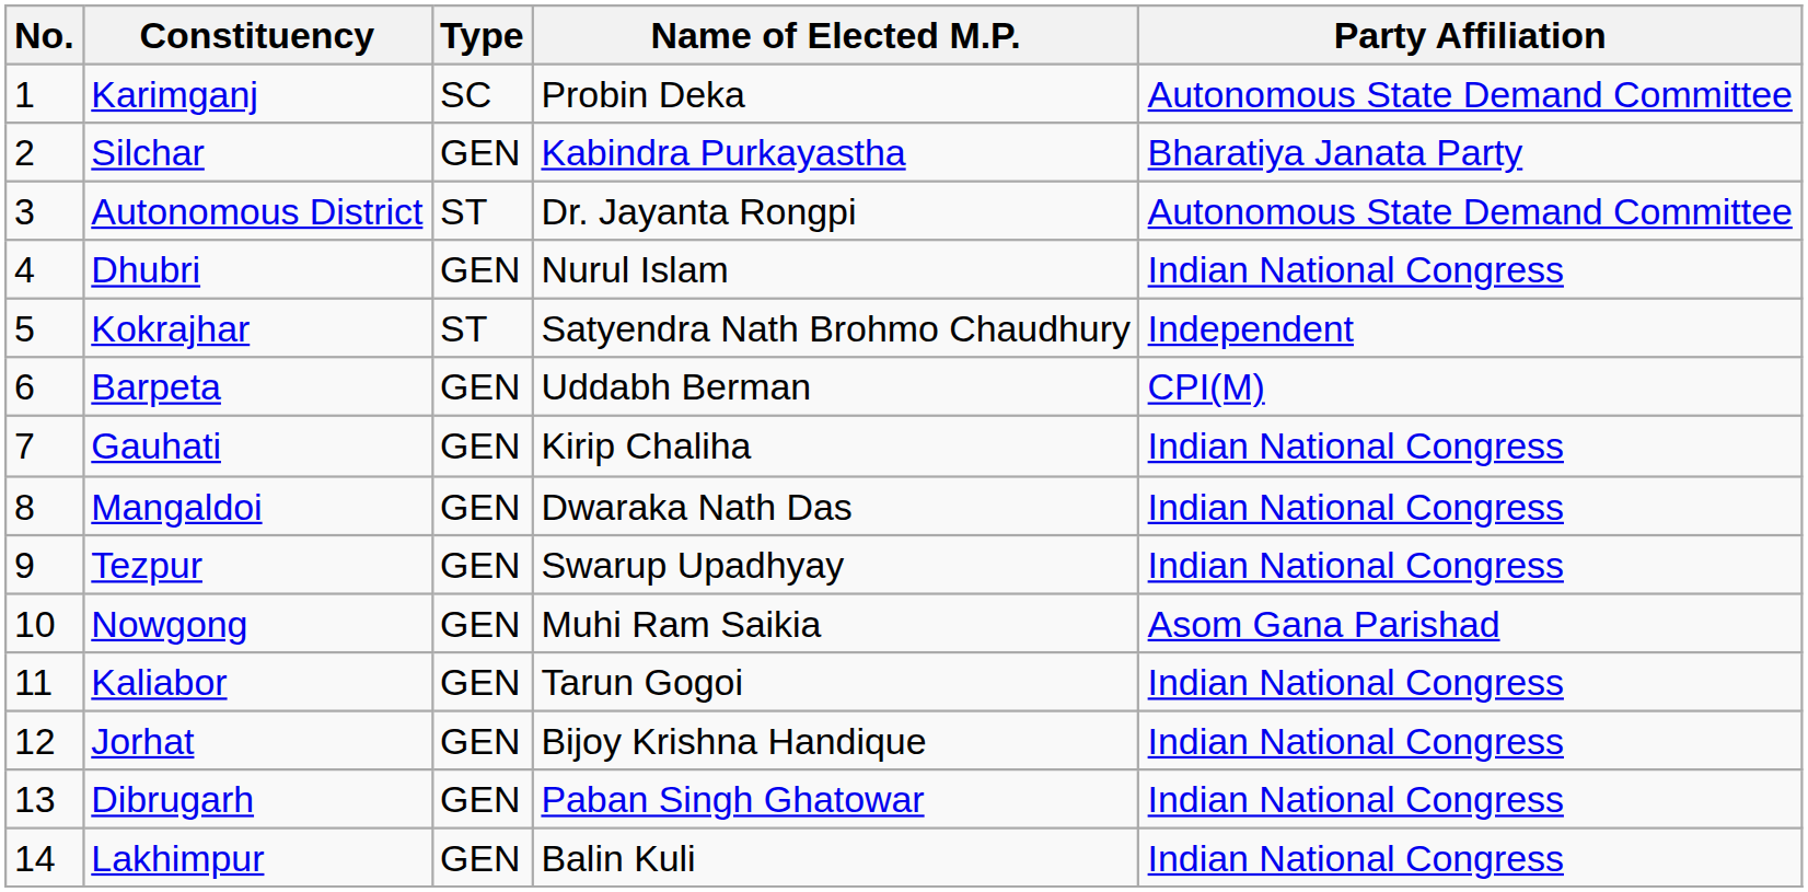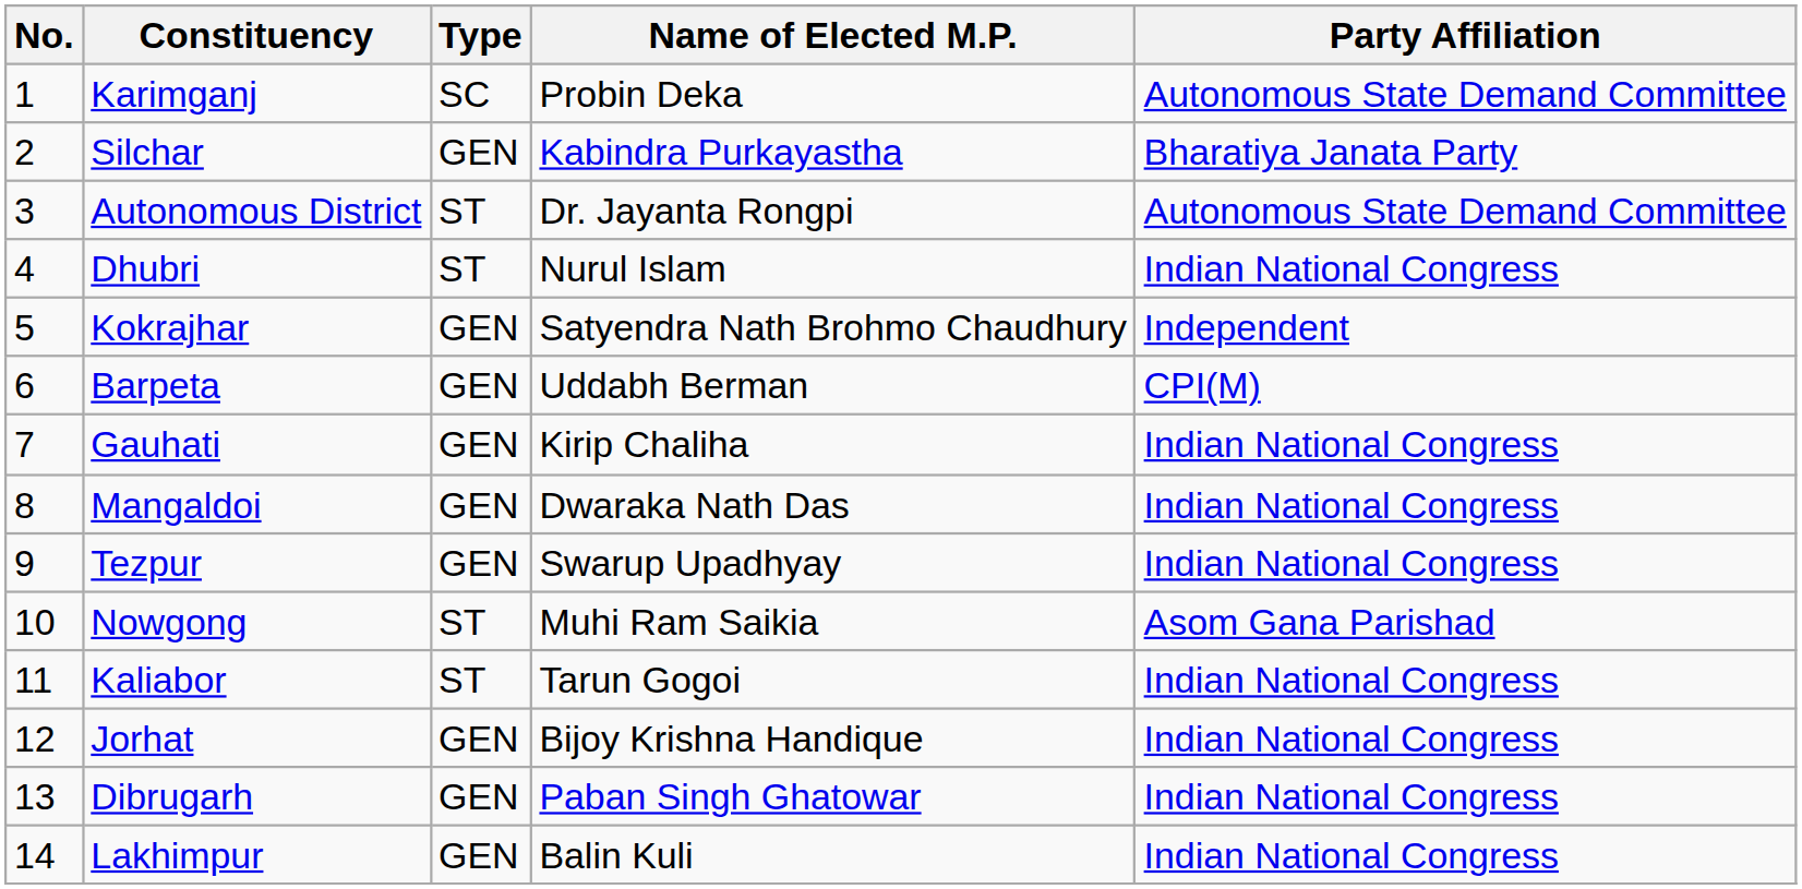 <table class="wikitable" style="font-size:95%;">
 <tr>
 <th>No.</th>
 <th>Constituency</th>
 <th>Type</th>
 <th>Name of Elected M.P.</th>
 <th>Party Affiliation</th>
 </tr>
 <tr>
 <td>1</td>
 <td><a href='#'>Karimganj</a></td>
 <td>SC</td>
 <td>Probin Deka</td>
 <td><a href='#'>Autonomous State Demand Committee</a></td>
 </tr>
 <tr>
 <td>2</td>
 <td><a href='#'>Silchar</a></td>
 <td>GEN</td>
 <td><a href='#'>Kabindra Purkayastha</a></td>
 <td><a href='#'>Bharatiya Janata Party</a></td>
 </tr>
 <tr>
 <td>3</td>
 <td><a href='#'>Autonomous District</a></td>
 <td>ST</td>
 <td>Dr. Jayanta Rongpi</td>
 <td><a href='#'>Autonomous State Demand Committee</a></td>
 </tr>
 <tr>
 <td>4</td>
 <td><a href='#'>Dhubri</a></td>
-<td>GEN</td>
+<td>ST</td>
 <td>Nurul Islam</td>
 <td><a href='#'>Indian National Congress</a></td>
 </tr>
 <tr>
 <td>5</td>
 <td><a href='#'>Kokrajhar</a></td>
-<td>ST</td>
+<td>GEN</td>
 <td>Satyendra Nath Brohmo Chaudhury</td>
 <td><a href='#'>Independent</a></td>
 </tr>
 <tr>
 <td>6</td>
 <td><a href='#'>Barpeta</a></td>
 <td>GEN</td>
 <td>Uddabh Berman</td>
 <td><a href='#'>CPI(M)</a></td>
 </tr>
 <tr>
 <td>7</td>
 <td><a href='#'>Gauhati</a></td>
 <td>GEN</td>
 <td>Kirip Chaliha</td>
 <td><a href='#'>Indian National Congress</a></td>
 </tr>
 <tr>
 <td>8</td>
 <td><a href='#'>Mangaldoi</a></td>
 <td>GEN</td>
 <td>Dwaraka Nath Das</td>
 <td><a href='#'>Indian National Congress</a></td>
 </tr>
 <tr>
 <td>9</td>
 <td><a href='#'>Tezpur</a></td>
 <td>GEN</td>
 <td>Swarup Upadhyay</td>
 <td><a href='#'>Indian National Congress</a></td>
 </tr>
 <tr>
 <td>10</td>
 <td><a href='#'>Nowgong</a></td>
-<td>GEN</td>
+<td>ST</td>
 <td>Muhi Ram Saikia</td>
 <td><a href='#'>Asom Gana Parishad</a></td>
 </tr>
 <tr>
 <td>11</td>
 <td><a href='#'>Kaliabor</a></td>
-<td>GEN</td>
+<td>ST</td>
 <td>Tarun Gogoi</td>
 <td><a href='#'>Indian National Congress</a></td>
 </tr>
 <tr>
 <td>12</td>
 <td><a href='#'>Jorhat</a></td>
 <td>GEN</td>
 <td>Bijoy Krishna Handique</td>
 <td><a href='#'>Indian National Congress</a></td>
 </tr>
 <tr>
 <td>13</td>
 <td><a href='#'>Dibrugarh</a></td>
 <td>GEN</td>
 <td><a href='#'>Paban Singh Ghatowar</a></td>
 <td><a href='#'>Indian National Congress</a></td>
 </tr>
 <tr>
 <td>14</td>
 <td><a href='#'>Lakhimpur</a></td>
 <td>GEN</td>
 <td>Balin Kuli</td>
 <td><a href='#'>Indian National Congress</a></td>
 </tr>
 <tr>
 </tr>
 </table>
